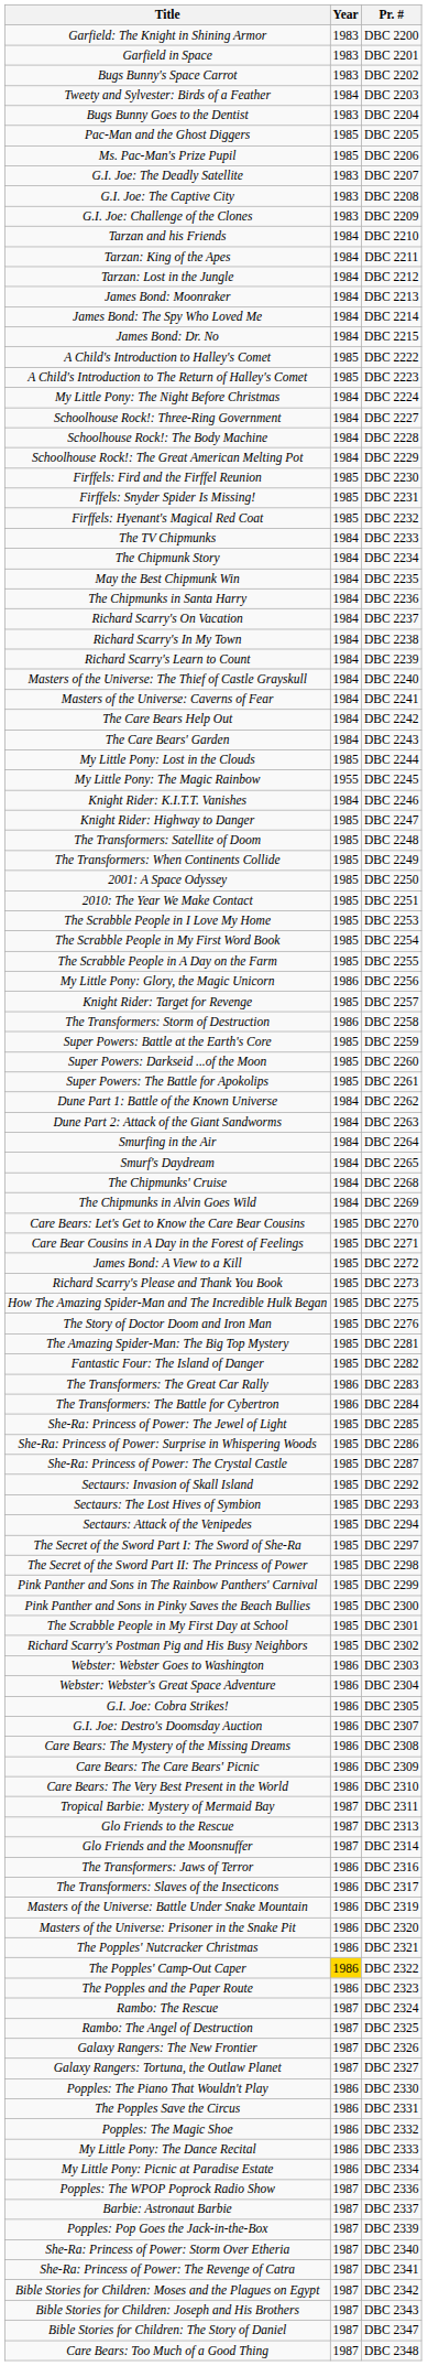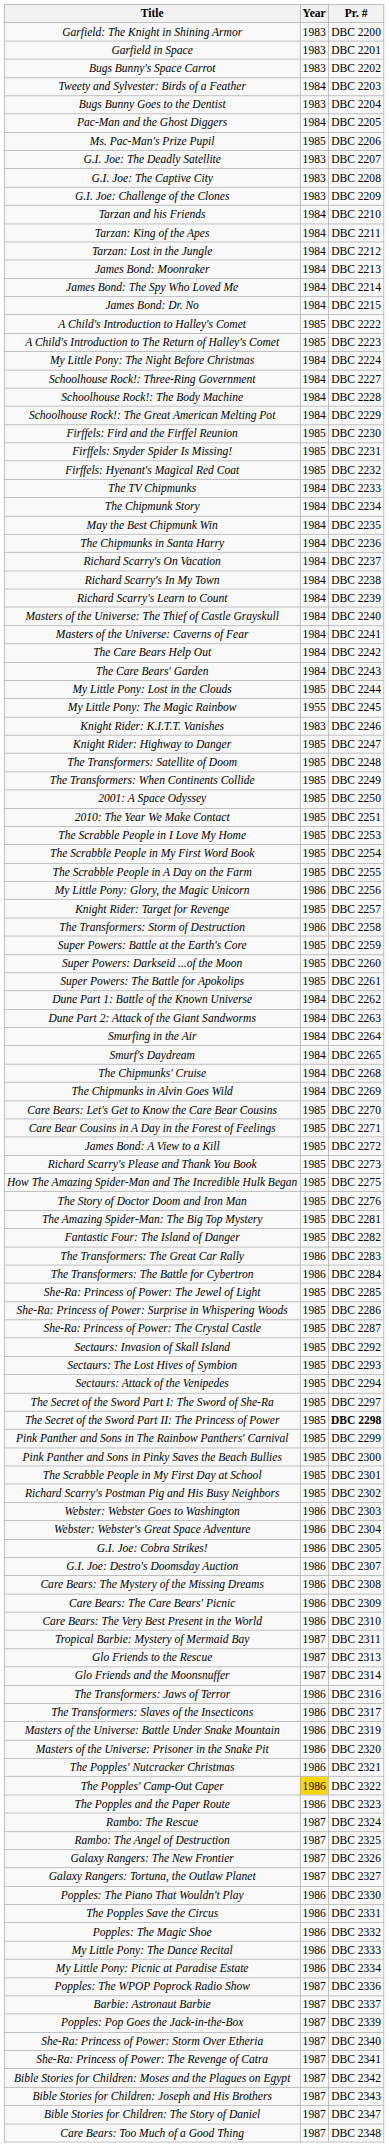 <table class="wikitable" style="text-align:center">
 <tr>
 <th>Title</th>
 <th>Year</th>
 <th>Pr. #</th>
 </tr>
 <tr>
 <td><em>Garfield: The Knight in Shining Armor</em></td>
 <td>1983</td>
 <td>DBC 2200</td>
 </tr>
 <tr>
 <td><em>Garfield in Space</em></td>
 <td>1983</td>
 <td>DBC 2201</td>
 </tr>
 <tr>
 <td><em>Bugs Bunny's Space Carrot</em></td>
 <td>1983</td>
 <td>DBC 2202</td>
 </tr>
 <tr>
 <td><em>Tweety and Sylvester: Birds of a Feather</em></td>
 <td>1984</td>
 <td>DBC 2203</td>
 </tr>
 <tr>
 <td><em>Bugs Bunny Goes to the Dentist</em></td>
 <td>1983</td>
 <td>DBC 2204</td>
 </tr>
 <tr>
 <td><em>Pac-Man and the Ghost Diggers</em></td>
-<td>1985</td>
+<td>1984</td>
 <td>DBC 2205</td>
 </tr>
 <tr>
 <td><em>Ms. Pac-Man's Prize Pupil</em></td>
 <td>1985</td>
 <td>DBC 2206</td>
 </tr>
 <tr>
 <td><em>G.I. Joe: The Deadly Satellite</em></td>
 <td>1983</td>
 <td>DBC 2207</td>
 </tr>
 <tr>
 <td><em>G.I. Joe: The Captive City</em></td>
 <td>1983</td>
 <td>DBC 2208</td>
 </tr>
 <tr>
 <td><em>G.I. Joe: Challenge of the Clones</em></td>
 <td>1983</td>
 <td>DBC 2209</td>
 </tr>
 <tr>
 <td><em>Tarzan and his Friends</em></td>
 <td>1984</td>
 <td>DBC 2210</td>
 </tr>
 <tr>
 <td><em>Tarzan: King of the Apes</em></td>
 <td>1984</td>
 <td>DBC 2211</td>
 </tr>
 <tr>
 <td><em>Tarzan: Lost in the Jungle</em></td>
 <td>1984</td>
 <td>DBC 2212</td>
 </tr>
 <tr>
 <td><em>James Bond: Moonraker</em></td>
 <td>1984</td>
 <td>DBC 2213</td>
 </tr>
 <tr>
 <td><em>James Bond: The Spy Who Loved Me</em></td>
 <td>1984</td>
 <td>DBC 2214</td>
 </tr>
 <tr>
 <td><em>James Bond: Dr. No</em></td>
 <td>1984</td>
 <td>DBC 2215</td>
 </tr>
 <tr>
 <td><em>A Child's Introduction to Halley's Comet</em></td>
 <td>1985</td>
 <td>DBC 2222</td>
 </tr>
 <tr>
 <td><em>A Child's Introduction to The Return of Halley's Comet</em></td>
 <td>1985</td>
 <td>DBC 2223</td>
 </tr>
 <tr>
 <td><em>My Little Pony: The Night Before Christmas</em></td>
 <td>1984</td>
 <td>DBC 2224</td>
 </tr>
 <tr>
 <td><em>Schoolhouse Rock!: Three-Ring Government</em></td>
 <td>1984</td>
 <td>DBC 2227</td>
 </tr>
 <tr>
 <td><em>Schoolhouse Rock!: The Body Machine</em></td>
 <td>1984</td>
 <td>DBC 2228</td>
 </tr>
 <tr>
 <td><em>Schoolhouse Rock!: The Great American Melting Pot</em></td>
 <td>1984</td>
 <td>DBC 2229</td>
 </tr>
 <tr>
 <td><em>Firffels: Fird and the Firffel Reunion</em></td>
 <td>1985</td>
 <td>DBC 2230</td>
 </tr>
 <tr>
 <td><em>Firffels: Snyder Spider Is Missing!</em></td>
 <td>1985</td>
 <td>DBC 2231</td>
 </tr>
 <tr>
 <td><em>Firffels: Hyenant's Magical Red Coat</em></td>
 <td>1985</td>
 <td>DBC 2232</td>
 </tr>
 <tr>
 <td><em>The TV Chipmunks</em></td>
 <td>1984</td>
 <td>DBC 2233</td>
 </tr>
 <tr>
 <td><em>The Chipmunk Story</em></td>
 <td>1984</td>
 <td>DBC 2234</td>
 </tr>
 <tr>
 <td><em>May the Best Chipmunk Win</em></td>
 <td>1984</td>
 <td>DBC 2235</td>
 </tr>
 <tr>
 <td><em>The Chipmunks in Santa Harry</em></td>
 <td>1984</td>
 <td>DBC 2236</td>
 </tr>
 <tr>
 <td><em>Richard Scarry's On Vacation</em></td>
 <td>1984</td>
 <td>DBC 2237</td>
 </tr>
 <tr>
 <td><em>Richard Scarry's In My Town</em></td>
 <td>1984</td>
 <td>DBC 2238</td>
 </tr>
 <tr>
 <td><em>Richard Scarry's Learn to Count</em></td>
 <td>1984</td>
 <td>DBC 2239</td>
 </tr>
 <tr>
 <td><em>Masters of the Universe: The Thief of Castle Grayskull</em></td>
 <td>1984</td>
 <td>DBC 2240</td>
 </tr>
 <tr>
 <td><em>Masters of the Universe: Caverns of Fear</em></td>
 <td>1984</td>
 <td>DBC 2241</td>
 </tr>
 <tr>
 <td><em>The Care Bears Help Out</em></td>
 <td>1984</td>
 <td>DBC 2242</td>
 </tr>
 <tr>
 <td><em>The Care Bears' Garden</em></td>
 <td>1984</td>
 <td>DBC 2243</td>
 </tr>
 <tr>
 <td><em>My Little Pony: Lost in the Clouds</em></td>
 <td>1985</td>
 <td>DBC 2244</td>
 </tr>
 <tr>
 <td><em>My Little Pony: The Magic Rainbow</em></td>
 <td>1955</td>
 <td>DBC 2245</td>
 </tr>
 <tr>
 <td><em>Knight Rider: K.I.T.T. Vanishes</em></td>
-<td>1984</td>
+<td>1983</td>
 <td>DBC 2246</td>
 </tr>
 <tr>
 <td><em>Knight Rider: Highway to Danger</em></td>
 <td>1985</td>
 <td>DBC 2247</td>
 </tr>
 <tr>
 <td><em>The Transformers: Satellite of Doom</em></td>
 <td>1985</td>
 <td>DBC 2248</td>
 </tr>
 <tr>
 <td><em>The Transformers: When Continents Collide</em></td>
 <td>1985</td>
 <td>DBC 2249</td>
 </tr>
 <tr>
 <td><em>2001: A Space Odyssey</em></td>
 <td>1985</td>
 <td>DBC 2250</td>
 </tr>
 <tr>
 <td><em>2010: The Year We Make Contact</em></td>
 <td>1985</td>
 <td>DBC 2251</td>
 </tr>
 <tr>
 <td><em>The Scrabble People in I Love My Home</em></td>
 <td>1985</td>
 <td>DBC 2253</td>
 </tr>
 <tr>
 <td><em>The Scrabble People in My First Word Book</em></td>
 <td>1985</td>
 <td>DBC 2254</td>
 </tr>
 <tr>
 <td><em>The Scrabble People in A Day on the Farm</em></td>
 <td>1985</td>
 <td>DBC 2255</td>
 </tr>
 <tr>
 <td><em>My Little Pony: Glory, the Magic Unicorn</em></td>
 <td>1986</td>
 <td>DBC 2256</td>
 </tr>
 <tr>
 <td><em>Knight Rider: Target for Revenge</em></td>
 <td>1985</td>
 <td>DBC 2257</td>
 </tr>
 <tr>
 <td><em>The Transformers: Storm of Destruction</em></td>
 <td>1986</td>
 <td>DBC 2258</td>
 </tr>
 <tr>
 <td><em>Super Powers: Battle at the Earth's Core</em></td>
 <td>1985</td>
 <td>DBC 2259</td>
 </tr>
 <tr>
 <td><em>Super Powers: Darkseid ...of the Moon</em></td>
 <td>1985</td>
 <td>DBC 2260</td>
 </tr>
 <tr>
 <td><em>Super Powers: The Battle for Apokolips</em></td>
 <td>1985</td>
 <td>DBC 2261</td>
 </tr>
 <tr>
 <td><em>Dune Part 1: Battle of the Known Universe</em></td>
 <td>1984</td>
 <td>DBC 2262</td>
 </tr>
 <tr>
 <td><em>Dune Part 2: Attack of the Giant Sandworms</em></td>
 <td>1984</td>
 <td>DBC 2263</td>
 </tr>
 <tr>
 <td><em>Smurfing in the Air</em></td>
 <td>1984</td>
 <td>DBC 2264</td>
 </tr>
 <tr>
 <td><em>Smurf's Daydream</em></td>
 <td>1984</td>
 <td>DBC 2265</td>
 </tr>
 <tr>
 <td><em>The Chipmunks' Cruise</em></td>
 <td>1984</td>
 <td>DBC 2268</td>
 </tr>
 <tr>
 <td><em>The Chipmunks in Alvin Goes Wild</em></td>
 <td>1984</td>
 <td>DBC 2269</td>
 </tr>
 <tr>
 <td><em>Care Bears: Let's Get to Know the Care Bear Cousins</em></td>
 <td>1985</td>
 <td>DBC 2270</td>
 </tr>
 <tr>
 <td><em>Care Bear Cousins in A Day in the Forest of Feelings</em></td>
 <td>1985</td>
 <td>DBC 2271</td>
 </tr>
 <tr>
 <td><em>James Bond: A View to a Kill</em></td>
 <td>1985</td>
 <td>DBC 2272</td>
 </tr>
 <tr>
 <td><em>Richard Scarry's Please and Thank You Book</em></td>
 <td>1985</td>
 <td>DBC 2273</td>
 </tr>
 <tr>
 <td><em>How The Amazing Spider-Man and The Incredible Hulk Began</em></td>
 <td>1985</td>
 <td>DBC 2275</td>
 </tr>
 <tr>
 <td><em>The Story of Doctor Doom and Iron Man</em></td>
 <td>1985</td>
 <td>DBC 2276</td>
 </tr>
 <tr>
 <td><em>The Amazing Spider-Man: The Big Top Mystery</em></td>
 <td>1985</td>
 <td>DBC 2281</td>
 </tr>
 <tr>
 <td><em>Fantastic Four: The Island of Danger</em></td>
 <td>1985</td>
 <td>DBC 2282</td>
 </tr>
 <tr>
 <td><em>The Transformers: The Great Car Rally</em></td>
 <td>1986</td>
 <td>DBC 2283</td>
 </tr>
 <tr>
 <td><em>The Transformers: The Battle for Cybertron</em></td>
 <td>1986</td>
 <td>DBC 2284</td>
 </tr>
 <tr>
 <td><em>She-Ra: Princess of Power: The Jewel of Light</em></td>
 <td>1985</td>
 <td>DBC 2285</td>
 </tr>
 <tr>
 <td><em>She-Ra: Princess of Power: Surprise in Whispering Woods</em></td>
 <td>1985</td>
 <td>DBC 2286</td>
 </tr>
 <tr>
 <td><em>She-Ra: Princess of Power: The Crystal Castle</em></td>
 <td>1985</td>
 <td>DBC 2287</td>
 </tr>
 <tr>
 <td><em>Sectaurs: Invasion of Skall Island</em></td>
 <td>1985</td>
 <td>DBC 2292</td>
 </tr>
 <tr>
 <td><em>Sectaurs: The Lost Hives of Symbion</em></td>
 <td>1985</td>
 <td>DBC 2293</td>
 </tr>
 <tr>
 <td><em>Sectaurs: Attack of the Venipedes</em></td>
 <td>1985</td>
 <td>DBC 2294</td>
 </tr>
 <tr>
 <td><em>The Secret of the Sword Part I: The Sword of She-Ra</em></td>
 <td>1985</td>
 <td>DBC 2297</td>
 </tr>
 <tr>
 <td><em>The Secret of the Sword Part II: The Princess of Power</em></td>
 <td>1985</td>
-<td>DBC 2298</td>
+<td><strong>DBC 2298</strong></td>
 </tr>
 <tr>
 <td><em>Pink Panther and Sons in The Rainbow Panthers' Carnival</em></td>
 <td>1985</td>
 <td>DBC 2299</td>
 </tr>
 <tr>
 <td><em>Pink Panther and Sons in Pinky Saves the Beach Bullies</em></td>
 <td>1985</td>
 <td>DBC 2300</td>
 </tr>
 <tr>
 <td><em>The Scrabble People in My First Day at School</em></td>
 <td>1985</td>
 <td>DBC 2301</td>
 </tr>
 <tr>
 <td><em>Richard Scarry's Postman Pig and His Busy Neighbors</em></td>
 <td>1985</td>
 <td>DBC 2302</td>
 </tr>
 <tr>
 <td><em>Webster: Webster Goes to Washington</em></td>
 <td>1986</td>
 <td>DBC 2303</td>
 </tr>
 <tr>
 <td><em>Webster: Webster's Great Space Adventure</em></td>
 <td>1986</td>
 <td>DBC 2304</td>
 </tr>
 <tr>
 <td><em>G.I. Joe: Cobra Strikes!</em></td>
 <td>1986</td>
 <td>DBC 2305</td>
 </tr>
 <tr>
 <td><em>G.I. Joe: Destro's Doomsday Auction</em></td>
 <td>1986</td>
 <td>DBC 2307</td>
 </tr>
 <tr>
 <td><em>Care Bears: The Mystery of the Missing Dreams</em></td>
 <td>1986</td>
 <td>DBC 2308</td>
 </tr>
 <tr>
 <td><em>Care Bears: The Care Bears' Picnic</em></td>
 <td>1986</td>
 <td>DBC 2309</td>
 </tr>
 <tr>
 <td><em>Care Bears: The Very Best Present in the World</em></td>
 <td>1986</td>
 <td>DBC 2310</td>
 </tr>
 <tr>
 <td><em>Tropical Barbie: Mystery of Mermaid Bay</em></td>
 <td>1987</td>
 <td>DBC 2311</td>
 </tr>
 <tr>
 <td><em>Glo Friends to the Rescue</em></td>
 <td>1987</td>
 <td>DBC 2313</td>
 </tr>
 <tr>
 <td><em>Glo Friends and the Moonsnuffer</em></td>
 <td>1987</td>
 <td>DBC 2314</td>
 </tr>
 <tr>
 <td><em>The Transformers: Jaws of Terror</em></td>
 <td>1986</td>
 <td>DBC 2316</td>
 </tr>
 <tr>
 <td><em>The Transformers: Slaves of the Insecticons</em></td>
 <td>1986</td>
 <td>DBC 2317</td>
 </tr>
 <tr>
 <td><em>Masters of the Universe: Battle Under Snake Mountain</em></td>
 <td>1986</td>
 <td>DBC 2319</td>
 </tr>
 <tr>
 <td><em>Masters of the Universe: Prisoner in the Snake Pit</em></td>
 <td>1986</td>
 <td>DBC 2320</td>
 </tr>
 <tr>
 <td><em>The Popples' Nutcracker Christmas</em></td>
 <td>1986</td>
 <td>DBC 2321</td>
 </tr>
 <tr>
 <td><em>The Popples' Camp-Out Caper</em></td>
 <td style="background: gold;">1986</td>
 <td>DBC 2322</td>
 </tr>
 <tr>
 <td><em>The Popples and the Paper Route</em></td>
 <td>1986</td>
 <td>DBC 2323</td>
 </tr>
 <tr>
 <td><em>Rambo: The Rescue</em></td>
 <td>1987</td>
 <td>DBC 2324</td>
 </tr>
 <tr>
 <td><em>Rambo: The Angel of Destruction</em></td>
 <td>1987</td>
 <td>DBC 2325</td>
 </tr>
 <tr>
 <td><em>Galaxy Rangers: The New Frontier</em></td>
 <td>1987</td>
 <td>DBC 2326</td>
 </tr>
 <tr>
 <td><em>Galaxy Rangers: Tortuna, the Outlaw Planet</em></td>
 <td>1987</td>
 <td>DBC 2327</td>
 </tr>
 <tr>
 <td><em>Popples: The Piano That Wouldn't Play</em></td>
 <td>1986</td>
 <td>DBC 2330</td>
 </tr>
 <tr>
 <td><em>The Popples Save the Circus</em></td>
 <td>1986</td>
 <td>DBC 2331</td>
 </tr>
 <tr>
 <td><em>Popples: The Magic Shoe</em></td>
 <td>1986</td>
 <td>DBC 2332</td>
 </tr>
 <tr>
 <td><em>My Little Pony: The Dance Recital</em></td>
 <td>1986</td>
 <td>DBC 2333</td>
 </tr>
 <tr>
 <td><em>My Little Pony: Picnic at Paradise Estate</em></td>
 <td>1986</td>
 <td>DBC 2334</td>
 </tr>
 <tr>
 <td><em>Popples: The WPOP Poprock Radio Show</em></td>
 <td>1987</td>
 <td>DBC 2336</td>
 </tr>
 <tr>
 <td><em>Barbie: Astronaut Barbie</em></td>
 <td>1987</td>
 <td>DBC 2337</td>
 </tr>
 <tr>
 <td><em>Popples: Pop Goes the Jack-in-the-Box</em></td>
 <td>1987</td>
 <td>DBC 2339</td>
 </tr>
 <tr>
 <td><em>She-Ra: Princess of Power: Storm Over Etheria</em></td>
 <td>1987</td>
 <td>DBC 2340</td>
 </tr>
 <tr>
 <td><em>She-Ra: Princess of Power: The Revenge of Catra</em></td>
 <td>1987</td>
 <td>DBC 2341</td>
 </tr>
 <tr>
 <td><em>Bible Stories for Children: Moses and the Plagues on Egypt</em></td>
 <td>1987</td>
 <td>DBC 2342</td>
 </tr>
 <tr>
 <td><em>Bible Stories for Children: Joseph and His Brothers</em></td>
 <td>1987</td>
 <td>DBC 2343</td>
 </tr>
 <tr>
 <td><em>Bible Stories for Children: The Story of Daniel</em></td>
 <td>1987</td>
 <td>DBC 2347</td>
 </tr>
 <tr>
 <td><em>Care Bears: Too Much of a Good Thing</em></td>
 <td>1987</td>
 <td>DBC 2348</td>
 </tr>
 </table>
